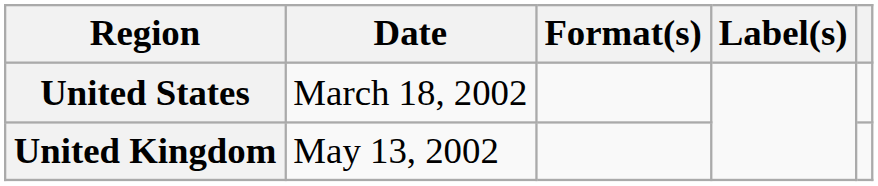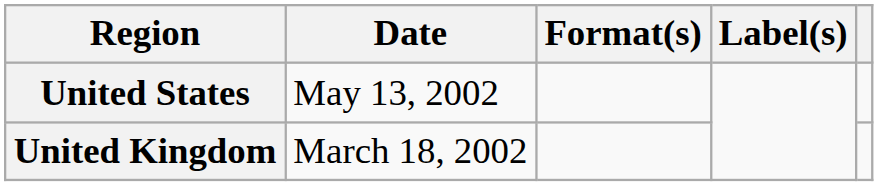 <table class="wikitable plainrowheaders">
 <tr>
 <th scope="col">Region</th>
 <th scope="col">Date</th>
 <th scope="col">Format(s)</th>
 <th scope="col">Label(s)</th>
 <th scope="col"></th>
 </tr>
 <tr>
 <th scope="row">United States</th>
-<td>March 18, 2002</td>
+<td>May 13, 2002</td>
 <td></td>
 <td rowspan="2"></td>
 <td></td>
 </tr>
 <tr>
 <th scope="row">United Kingdom</th>
-<td>May 13, 2002</td>
+<td>March 18, 2002</td>
 <td></td>
 <td></td>
 </tr>
 </table>
